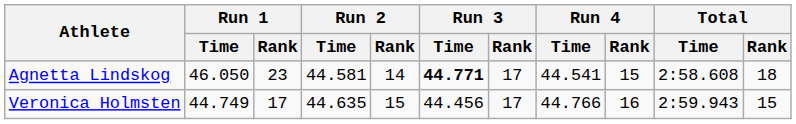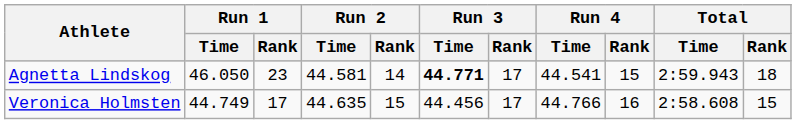 <table class="wikitable" border="1" style="font-size:90%">
 <tr>
 <th rowspan="2">Athlete</th>
 <th colspan="2">Run 1</th>
 <th colspan="2">Run 2</th>
 <th colspan="2">Run 3</th>
 <th colspan="2">Run 4</th>
 <th colspan="2">Total</th>
 </tr>
 <tr>
 <th>Time</th>
 <th>Rank</th>
 <th>Time</th>
 <th>Rank</th>
 <th>Time</th>
 <th>Rank</th>
 <th>Time</th>
 <th>Rank</th>
 <th>Time</th>
 <th>Rank</th>
 </tr>
 <tr>
 <td><a href='#'>Agnetta Lindskog</a></td>
 <td align="center">46.050</td>
 <td align="center">23</td>
 <td align="center">44.581</td>
 <td align="center">14</td>
 <td align="center"><strong>44.771</strong></td>
 <td align="center">17</td>
 <td align="center">44.541</td>
 <td align="center">15</td>
-<td align="center">2:58.608</td>
+<td align="center">2:59.943</td>
 <td align="center">18</td>
 </tr>
 <tr>
 <td><a href='#'>Veronica Holmsten</a></td>
 <td align="center">44.749</td>
 <td align="center">17</td>
 <td align="center">44.635</td>
 <td align="center">15</td>
 <td align="center">44.456</td>
 <td align="center">17</td>
 <td align="center">44.766</td>
 <td align="center">16</td>
-<td align="center">2:59.943</td>
+<td align="center">2:58.608</td>
 <td align="center">15</td>
 </tr>
 </table>
